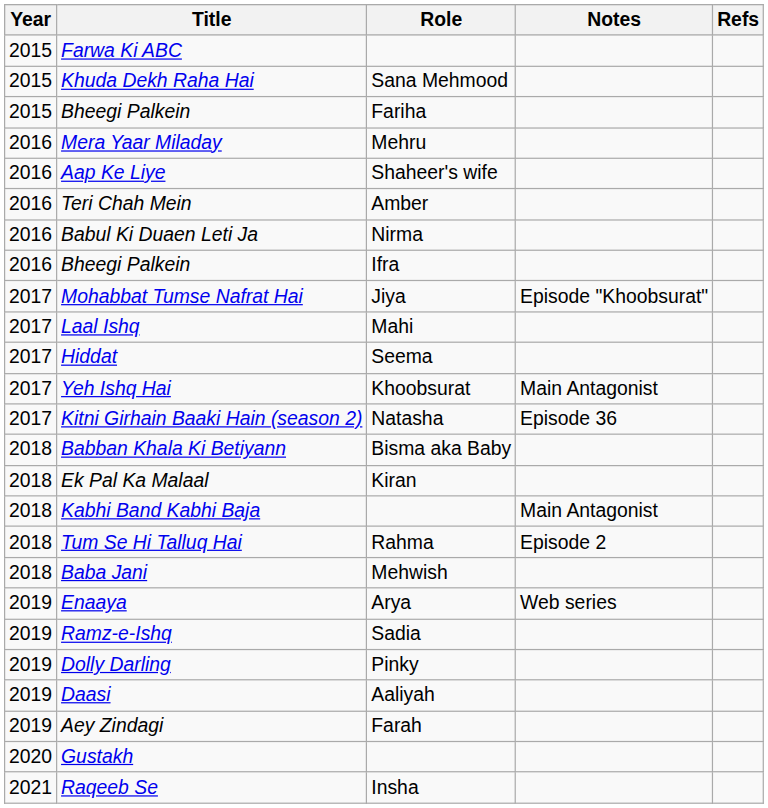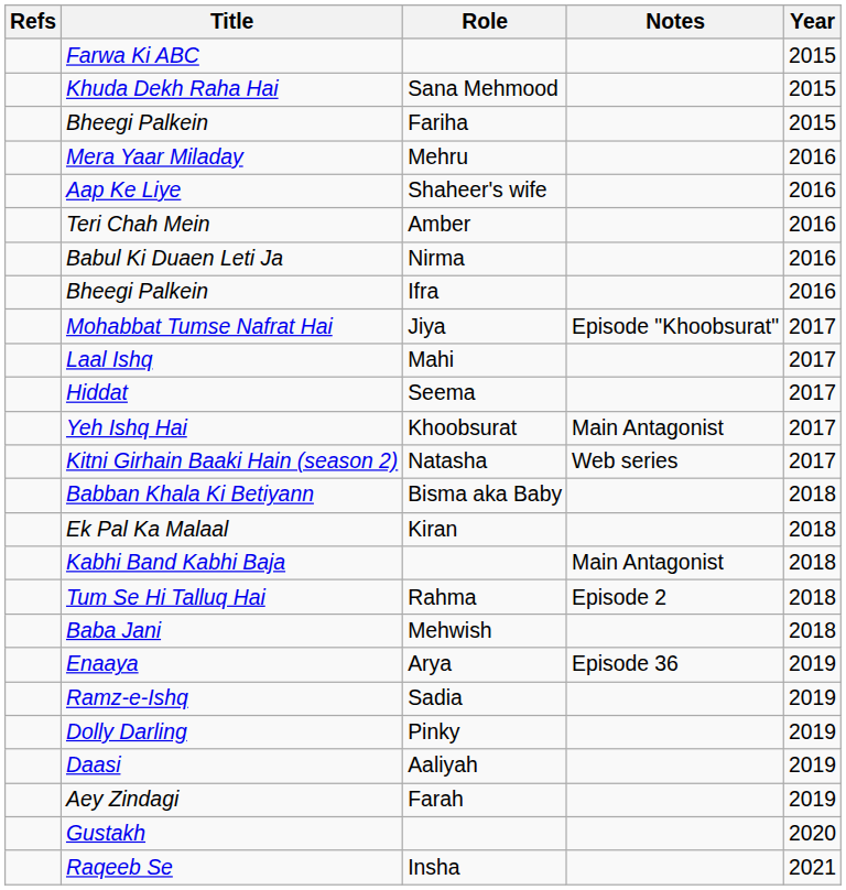 <table class="wikitable sortable plainrowheaders">
 <tr style="background:#ccc; text-align:center;">
-<th>Year</th>
+<th>Refs</th>
 <th>Title</th>
 <th>Role</th>
 <th>Notes</th>
-<th>Refs</th>
+<th>Year</th>
 </tr>
 <tr>
-<td>2015</td>
+<td></td>
 <td><em><a href='#'>Farwa Ki ABC</a></em></td>
 <td></td>
 <td></td>
-<td></td>
+<td>2015</td>
 </tr>
 <tr>
-<td>2015</td>
+<td></td>
 <td><em><a href='#'>Khuda Dekh Raha Hai</a></em></td>
 <td>Sana Mehmood</td>
 <td></td>
-<td></td>
+<td>2015</td>
 </tr>
 <tr>
-<td>2015</td>
+<td></td>
 <td><em>Bheegi Palkein</em></td>
 <td>Fariha</td>
 <td></td>
-<td></td>
+<td>2015</td>
 </tr>
 <tr>
-<td>2016</td>
+<td></td>
 <td><em><a href='#'>Mera Yaar Miladay</a></em></td>
 <td>Mehru</td>
 <td></td>
-<td></td>
+<td>2016</td>
 </tr>
 <tr>
-<td>2016</td>
+<td></td>
 <td><em><a href='#'>Aap Ke Liye</a></em></td>
 <td>Shaheer's wife</td>
 <td></td>
-<td></td>
+<td>2016</td>
 </tr>
 <tr>
-<td>2016</td>
+<td></td>
 <td><em>Teri Chah Mein</em></td>
 <td>Amber</td>
 <td></td>
-<td></td>
+<td>2016</td>
 </tr>
 <tr>
-<td>2016</td>
+<td></td>
 <td><em>Babul Ki Duaen Leti Ja</em></td>
 <td>Nirma</td>
 <td></td>
-<td></td>
+<td>2016</td>
 </tr>
 <tr>
-<td>2016</td>
+<td></td>
 <td><em>Bheegi Palkein</em></td>
 <td>Ifra</td>
 <td></td>
-<td></td>
+<td>2016</td>
 </tr>
 <tr>
-<td>2017</td>
+<td></td>
 <td><em><a href='#'>Mohabbat Tumse Nafrat Hai</a></em></td>
 <td>Jiya</td>
 <td>Episode "Khoobsurat"</td>
-<td></td>
+<td>2017</td>
 </tr>
 <tr>
-<td>2017</td>
+<td></td>
 <td><em><a href='#'>Laal Ishq</a></em></td>
 <td>Mahi</td>
 <td></td>
-<td></td>
+<td>2017</td>
 </tr>
 <tr>
-<td>2017</td>
+<td></td>
 <td><em><a href='#'>Hiddat</a></em></td>
 <td>Seema</td>
 <td></td>
-<td></td>
+<td>2017</td>
 </tr>
 <tr>
-<td>2017</td>
+<td></td>
 <td><em><a href='#'>Yeh Ishq Hai</a></em></td>
 <td>Khoobsurat</td>
 <td>Main Antagonist</td>
-<td></td>
+<td>2017</td>
 </tr>
 <tr>
-<td>2017</td>
+<td></td>
 <td><em><a href='#'>Kitni Girhain Baaki Hain (season 2)</a></em></td>
 <td>Natasha</td>
-<td>Episode 36</td>
-<td></td>
+<td>Web series</td>
+<td>2017</td>
 </tr>
 <tr>
-<td>2018</td>
+<td></td>
 <td><em><a href='#'>Babban Khala Ki Betiyann</a></em></td>
 <td>Bisma aka Baby</td>
 <td></td>
-<td></td>
+<td>2018</td>
 </tr>
 <tr>
-<td>2018</td>
+<td></td>
 <td><em>Ek Pal Ka Malaal</em></td>
 <td>Kiran</td>
 <td></td>
-<td></td>
+<td>2018</td>
 </tr>
 <tr>
-<td>2018</td>
+<td></td>
 <td><em><a href='#'>Kabhi Band Kabhi Baja</a></em></td>
 <td></td>
 <td>Main Antagonist</td>
-<td></td>
+<td>2018</td>
 </tr>
 <tr>
-<td>2018</td>
+<td></td>
 <td><em><a href='#'>Tum Se Hi Talluq Hai</a></em></td>
 <td>Rahma</td>
 <td>Episode 2</td>
-<td></td>
+<td>2018</td>
 </tr>
 <tr>
-<td>2018</td>
+<td></td>
 <td><em><a href='#'>Baba Jani</a></em></td>
 <td>Mehwish</td>
 <td></td>
-<td></td>
+<td>2018</td>
 </tr>
 <tr>
-<td>2019</td>
+<td></td>
 <td><em><a href='#'>Enaaya</a></em></td>
 <td>Arya</td>
-<td>Web series</td>
-<td></td>
+<td>Episode 36</td>
+<td>2019</td>
 </tr>
 <tr>
-<td>2019</td>
+<td></td>
 <td><em><a href='#'>Ramz-e-Ishq</a></em></td>
 <td>Sadia</td>
 <td></td>
-<td></td>
+<td>2019</td>
 </tr>
 <tr>
-<td>2019</td>
+<td></td>
 <td><em><a href='#'>Dolly Darling</a></em></td>
 <td>Pinky</td>
 <td></td>
-<td></td>
+<td>2019</td>
 </tr>
 <tr>
-<td>2019</td>
+<td></td>
 <td><em><a href='#'>Daasi</a></em></td>
 <td>Aaliyah</td>
 <td></td>
-<td></td>
+<td>2019</td>
 </tr>
 <tr>
-<td>2019</td>
+<td></td>
 <td><em>Aey Zindagi</em></td>
 <td>Farah</td>
 <td></td>
-<td></td>
+<td>2019</td>
 </tr>
 <tr>
-<td>2020</td>
+<td></td>
 <td><em><a href='#'>Gustakh</a></em></td>
 <td></td>
 <td></td>
-<td></td>
+<td>2020</td>
 </tr>
 <tr>
-<td>2021</td>
+<td></td>
 <td><em><a href='#'>Raqeeb Se</a></em></td>
 <td>Insha</td>
 <td></td>
-<td></td>
+<td>2021</td>
 </tr>
 </table>
